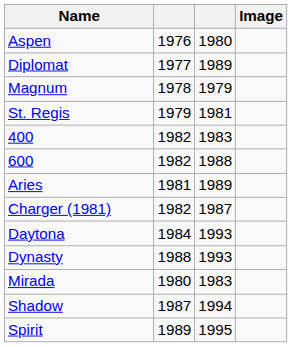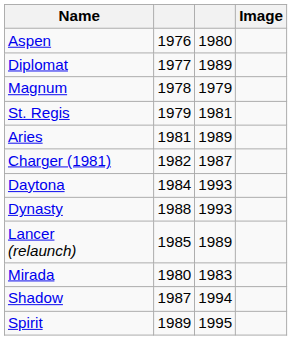 <table class="wikitable sortable">
 <tr>
 <th width=150px>Name</th>
 <th width=px></th>
 <th width=px></th>
 <th width=px>Image</th>
 </tr>
 <tr>
 <td><a href='#'>Aspen</a></td>
 <td>1976</td>
 <td>1980</td>
 <td></td>
 </tr>
 <tr>
 <td><a href='#'>Diplomat</a></td>
 <td>1977</td>
 <td>1989</td>
 <td></td>
 </tr>
 <tr>
 <td><a href='#'>Magnum</a> </td>
 <td>1978</td>
 <td>1979</td>
 <td></td>
 </tr>
 <tr>
 <td><a href='#'>St. Regis</a></td>
 <td>1979</td>
 <td>1981</td>
 <td></td>
 </tr>
 <tr>
-<td><a href='#'>400</a></td>
-<td>1982</td>
-<td>1983</td>
-<td></td>
-</tr>
-<tr>
-<td><a href='#'>600</a></td>
-<td>1982</td>
-<td>1988</td>
-<td></td>
-</tr>
-<tr>
 <td><a href='#'>Aries</a> </td>
 <td>1981</td>
 <td>1989</td>
 <td></td>
 </tr>
 <tr>
 <td><a href='#'>Charger (1981)</a></td>
 <td>1982</td>
 <td>1987</td>
 <td></td>
 </tr>
 <tr>
 <td><a href='#'>Daytona</a></td>
 <td>1984</td>
 <td>1993</td>
 <td></td>
 </tr>
 <tr>
 <td><a href='#'>Dynasty</a></td>
 <td>1988</td>
 <td>1993</td>
 <td></td>
 </tr>
 <tr>
+<td><a href='#'>Lancer</a><br><em>(relaunch)</em></td>
+<td>1985</td>
+<td>1989</td>
+<td></td>
+</tr>
+<tr>
 <td><a href='#'>Mirada</a></td>
 <td>1980</td>
 <td>1983</td>
 <td></td>
 </tr>
 <tr>
 <td><a href='#'>Shadow</a></td>
 <td>1987</td>
 <td>1994</td>
 <td></td>
 </tr>
 <tr>
 <td><a href='#'>Spirit</a></td>
 <td>1989</td>
 <td>1995</td>
 <td></td>
 </tr>
 </table>
